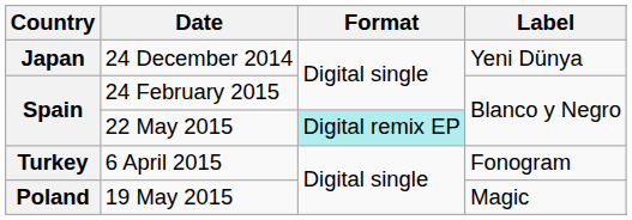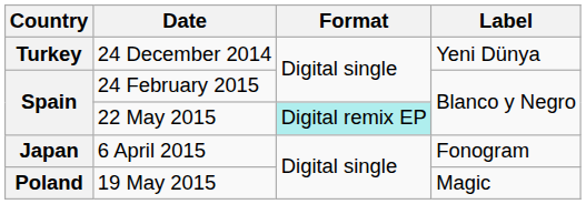 <table class="wikitable plainrowheaders unsortable">
 <tr>
 <th>Country</th>
 <th>Date</th>
 <th>Format</th>
 <th>Label</th>
 </tr>
 <tr>
-<th scope="row" rowspan="1">Japan</th>
+<th scope="row">Turkey</th>
 <td rowspan="1">24 December 2014</td>
 <td rowspan="2">Digital single</td>
 <td rowspan="1">Yeni Dünya</td>
 </tr>
 <tr>
 <th scope="row" rowspan="2">Spain</th>
 <td rowspan="1">24 February 2015</td>
 <td rowspan="2">Blanco y Negro</td>
 </tr>
 <tr>
 <td rowspan="1">22 May 2015</td>
 <td rowspan="1" style="background: paleturquoise;">Digital remix EP</td>
 </tr>
 <tr>
-<th scope="row">Turkey</th>
+<th scope="row" rowspan="1">Japan</th>
 <td rowspan="1">6 April 2015</td>
 <td rowspan="2">Digital single</td>
 <td rowspan="1">Fonogram</td>
 </tr>
 <tr>
 <th scope="row">Poland</th>
 <td>19 May 2015</td>
 <td>Magic</td>
 </tr>
 </table>
